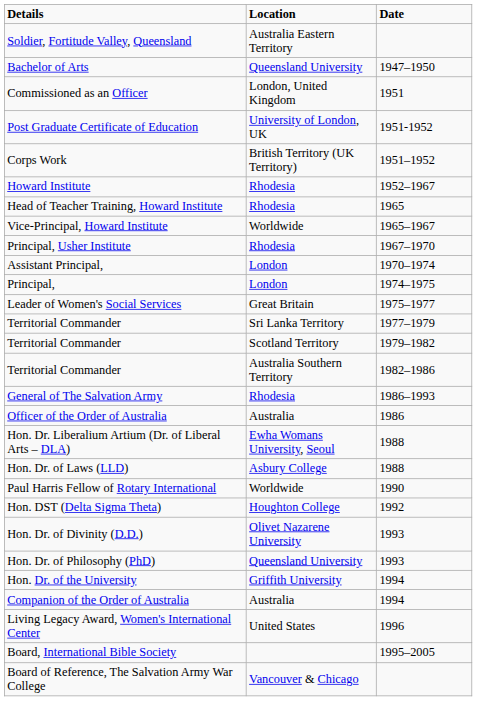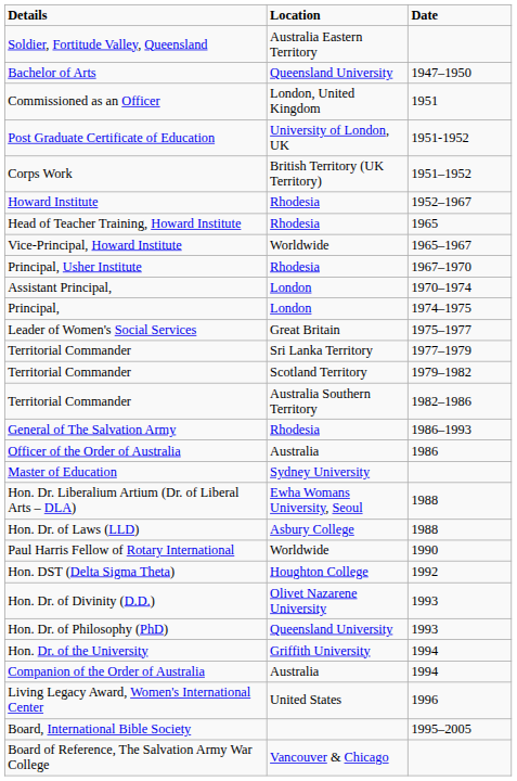 <table class="wikitable">
 <tr>
 <td style="width:400px;"><strong>Details</strong></td>
 <td style="width:200px;"><strong>Location</strong></td>
 <td style="width:150px;"><strong>Date</strong></td>
 </tr>
 <tr>
 <td><a href='#'>Soldier</a>, <a href='#'>Fortitude Valley</a>, <a href='#'>Queensland</a></td>
 <td>Australia Eastern Territory</td>
 <td></td>
 </tr>
 <tr>
 <td><a href='#'>Bachelor of Arts</a></td>
 <td><a href='#'>Queensland University</a></td>
 <td>1947–1950</td>
 </tr>
 <tr>
 <td>Commissioned as an <a href='#'>Officer</a></td>
 <td>London, United Kingdom</td>
 <td>1951</td>
 </tr>
 <tr>
 <td><a href='#'>Post Graduate Certificate of Education</a></td>
 <td><a href='#'>University of London</a>, UK</td>
 <td>1951-1952</td>
 </tr>
 <tr>
 <td>Corps Work</td>
 <td>British Territory (UK Territory)</td>
 <td>1951–1952</td>
 </tr>
 <tr>
 <td><a href='#'>Howard Institute</a></td>
 <td><a href='#'>Rhodesia</a></td>
 <td>1952–1967</td>
 </tr>
 <tr>
 <td>Head of Teacher Training, <a href='#'>Howard Institute</a></td>
 <td><a href='#'>Rhodesia</a></td>
 <td>1965</td>
 </tr>
 <tr>
 <td>Vice-Principal, <a href='#'>Howard Institute</a></td>
 <td>Worldwide</td>
 <td>1965–1967</td>
 </tr>
 <tr>
 <td>Principal, <a href='#'>Usher Institute</a></td>
 <td><a href='#'>Rhodesia</a></td>
 <td>1967–1970</td>
 </tr>
 <tr>
 <td>Assistant Principal, </td>
 <td><a href='#'>London</a></td>
 <td>1970–1974</td>
 </tr>
 <tr>
 <td>Principal, </td>
 <td><a href='#'>London</a></td>
 <td>1974–1975</td>
 </tr>
 <tr>
 <td>Leader of Women's <a href='#'>Social Services</a></td>
 <td>Great Britain</td>
 <td>1975–1977</td>
 </tr>
 <tr>
 <td>Territorial Commander</td>
 <td>Sri Lanka Territory</td>
 <td>1977–1979</td>
 </tr>
 <tr>
 <td>Territorial Commander</td>
 <td>Scotland Territory</td>
 <td>1979–1982</td>
 </tr>
 <tr>
 <td>Territorial Commander</td>
 <td>Australia Southern Territory</td>
 <td>1982–1986</td>
 </tr>
 <tr>
 <td><a href='#'>General of The Salvation Army</a></td>
 <td><a href='#'>Rhodesia</a></td>
 <td>1986–1993</td>
 </tr>
 <tr>
 <td><a href='#'>Officer of the Order of Australia</a></td>
 <td>Australia</td>
 <td>1986</td>
 </tr>
 <tr>
+<td><a href='#'>Master of Education</a></td>
+<td><a href='#'>Sydney University</a></td>
+<td></td>
+</tr>
+<tr>
 <td>Hon. Dr. Liberalium Artium (Dr. of Liberal Arts – <a href='#'>DLA</a>)</td>
 <td><a href='#'>Ewha Womans University</a>, <a href='#'>Seoul</a></td>
 <td>1988</td>
 </tr>
 <tr>
 <td>Hon. Dr. of Laws (<a href='#'>LLD</a>)</td>
 <td><a href='#'>Asbury College</a></td>
 <td>1988</td>
 </tr>
 <tr>
 <td>Paul Harris Fellow of <a href='#'>Rotary International</a></td>
 <td>Worldwide</td>
 <td>1990</td>
 </tr>
 <tr>
 <td>Hon. DST (<a href='#'>Delta Sigma Theta</a>)</td>
 <td><a href='#'>Houghton College</a></td>
 <td>1992</td>
 </tr>
 <tr>
 <td>Hon. Dr. of Divinity (<a href='#'>D.D.</a>)</td>
 <td><a href='#'>Olivet Nazarene University</a></td>
 <td>1993</td>
 </tr>
 <tr>
 <td>Hon. Dr. of Philosophy (<a href='#'>PhD</a>)</td>
 <td><a href='#'>Queensland University</a></td>
 <td>1993</td>
 </tr>
 <tr>
 <td>Hon. <a href='#'>Dr. of the University</a></td>
 <td><a href='#'>Griffith University</a></td>
 <td>1994</td>
 </tr>
 <tr>
 <td><a href='#'>Companion of the Order of Australia</a></td>
 <td>Australia</td>
 <td>1994</td>
 </tr>
 <tr>
 <td>Living Legacy Award, <a href='#'>Women's International Center</a></td>
 <td>United States</td>
 <td>1996</td>
 </tr>
 <tr>
 <td>Board, <a href='#'>International Bible Society</a></td>
 <td></td>
 <td>1995–2005</td>
 </tr>
 <tr>
 <td>Board of Reference, The Salvation Army War College</td>
 <td><a href='#'>Vancouver</a> & <a href='#'>Chicago</a></td>
 <td></td>
 </tr>
 </table>
